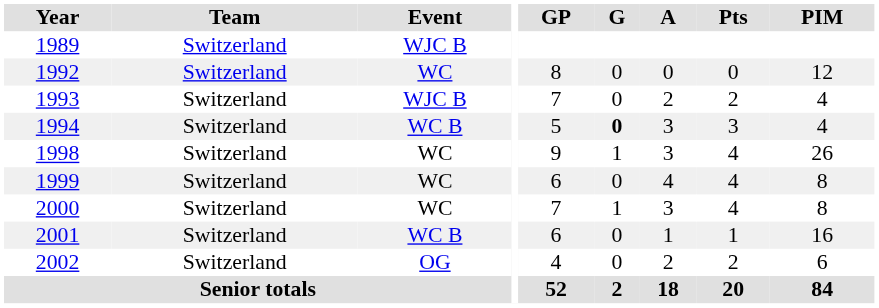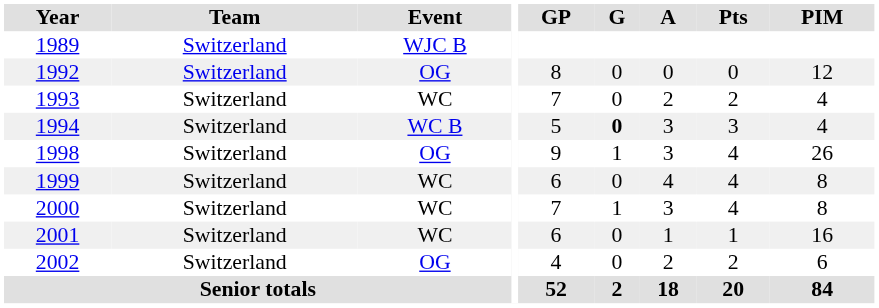 <table border="0" cellpadding="1" cellspacing="0" ID="Table3" style="text-align:center; width:40em">
 <tr ALIGN="center" bgcolor="#e0e0e0">
 <th>Year</th>
 <th>Team</th>
 <th>Event</th>
 <th rowspan="99" bgcolor="#ffffff"></th>
 <th>GP</th>
 <th>G</th>
 <th>A</th>
 <th>Pts</th>
 <th>PIM</th>
 </tr>
 <tr>
 <td><a href='#'>1989</a></td>
 <td><a href='#'>Switzerland</a></td>
 <td><a href='#'>WJC B</a></td>
 <td></td>
 <td></td>
 <td></td>
 <td></td>
 <td></td>
 </tr>
 <tr bgcolor="#f0f0f0">
 <td><a href='#'>1992</a></td>
 <td><a href='#'>Switzerland</a></td>
-<td><a href='#'>WC</a></td>
+<td><a href='#'>OG</a></td>
 <td>8</td>
 <td>0</td>
 <td>0</td>
 <td>0</td>
 <td>12</td>
 </tr>
 <tr>
 <td><a href='#'>1993</a></td>
 <td>Switzerland</td>
-<td><a href='#'>WJC B</a></td>
+<td>WC</td>
 <td>7</td>
 <td>0</td>
 <td>2</td>
 <td>2</td>
 <td>4</td>
 </tr>
 <tr bgcolor="#f0f0f0">
 <td><a href='#'>1994</a></td>
 <td>Switzerland</td>
 <td><a href='#'>WC B</a></td>
 <td>5</td>
 <td><strong>0</strong></td>
 <td>3</td>
 <td>3</td>
 <td>4</td>
 </tr>
 <tr>
 <td><a href='#'>1998</a></td>
 <td>Switzerland</td>
-<td>WC</td>
+<td><a href='#'>OG</a></td>
 <td>9</td>
 <td>1</td>
 <td>3</td>
 <td>4</td>
 <td>26</td>
 </tr>
 <tr bgcolor="#f0f0f0">
 <td><a href='#'>1999</a></td>
 <td>Switzerland</td>
 <td>WC</td>
 <td>6</td>
 <td>0</td>
 <td>4</td>
 <td>4</td>
 <td>8</td>
 </tr>
 <tr>
 <td><a href='#'>2000</a></td>
 <td>Switzerland</td>
 <td>WC</td>
 <td>7</td>
 <td>1</td>
 <td>3</td>
 <td>4</td>
 <td>8</td>
 </tr>
 <tr bgcolor="#f0f0f0">
 <td><a href='#'>2001</a></td>
 <td>Switzerland</td>
-<td><a href='#'>WC B</a></td>
+<td>WC</td>
 <td>6</td>
 <td>0</td>
 <td>1</td>
 <td>1</td>
 <td>16</td>
 </tr>
 <tr>
 <td><a href='#'>2002</a></td>
 <td>Switzerland</td>
 <td><a href='#'>OG</a></td>
 <td>4</td>
 <td>0</td>
 <td>2</td>
 <td>2</td>
 <td>6</td>
 </tr>
 <tr bgcolor="#e0e0e0">
 <th colspan="3">Senior totals</th>
 <th>52</th>
 <th>2</th>
 <th>18</th>
 <th>20</th>
 <th>84</th>
 </tr>
 </table>
